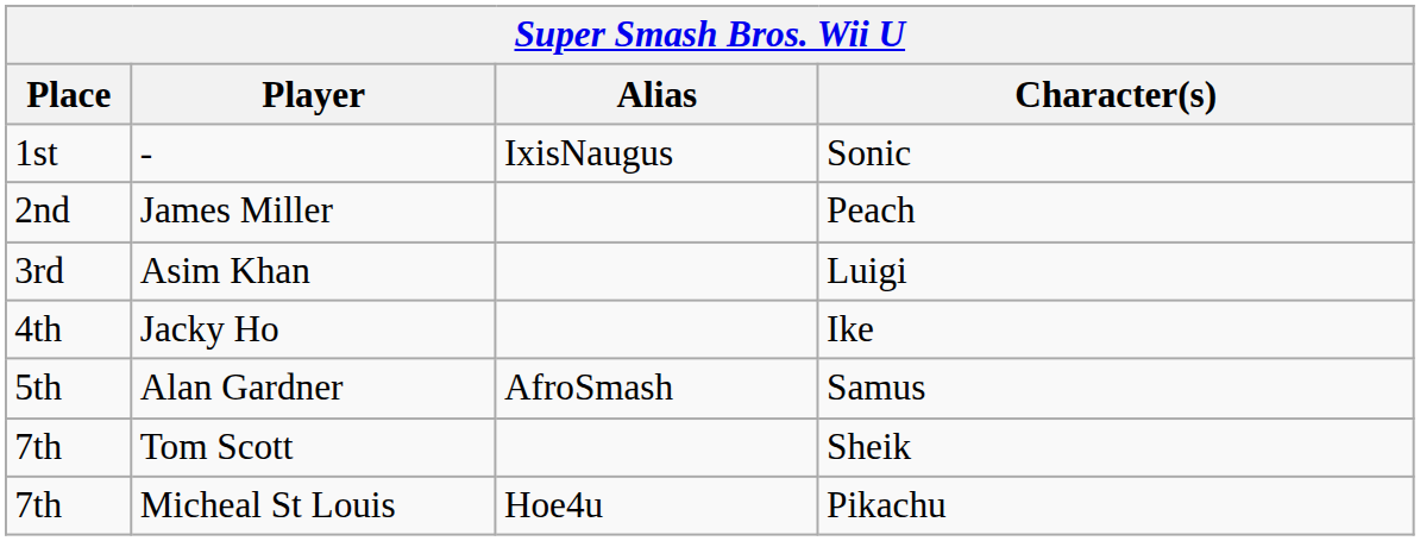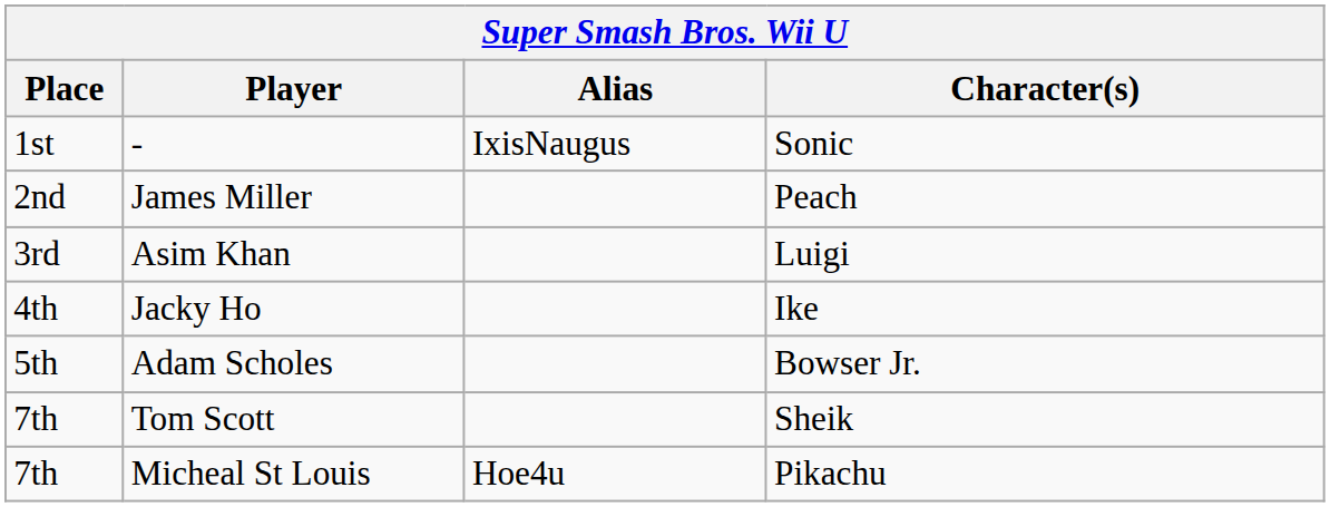 <table class="wikitable">
 <tr>
 <th colspan="4"><strong><em><a href='#'>Super Smash Bros. Wii U</a></em></strong> </th>
 </tr>
 <tr>
 <th style="width:50px;">Place</th>
 <th style="width:180px;">Player</th>
 <th style="width:150px;">Alias</th>
 <th style="width:300px;">Character(s)</th>
 </tr>
 <tr>
 <td>1st</td>
 <td> -</td>
 <td>IxisNaugus</td>
 <td>Sonic</td>
 </tr>
 <tr>
 <td>2nd</td>
 <td> James Miller</td>
 <td></td>
 <td>Peach</td>
 </tr>
 <tr>
 <td>3rd</td>
 <td> Asim Khan</td>
 <td></td>
 <td>Luigi</td>
 </tr>
 <tr>
 <td>4th</td>
 <td> Jacky Ho</td>
 <td></td>
 <td>Ike</td>
 </tr>
 <tr>
 <td>5th</td>
-<td> Alan Gardner</td>
-<td>AfroSmash</td>
-<td>Samus</td>
+<td> Adam Scholes</td>
+<td></td>
+<td>Bowser Jr.</td>
 </tr>
 <tr>
 <td>7th</td>
 <td> Tom Scott</td>
 <td></td>
 <td>Sheik</td>
 </tr>
 <tr>
 <td>7th</td>
 <td> Micheal St Louis</td>
 <td>Hoe4u</td>
 <td>Pikachu</td>
 </tr>
 </table>
